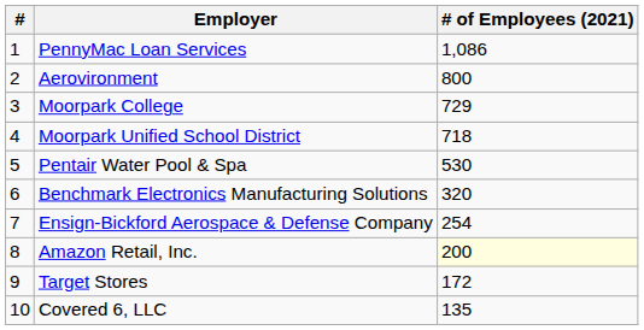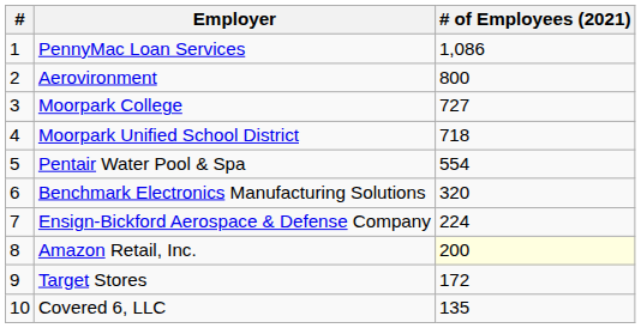 <table class="wikitable">
 <tr>
 <th>#</th>
 <th>Employer</th>
 <th># of Employees (2021)</th>
 </tr>
 <tr>
 <td>1</td>
 <td><a href='#'>PennyMac Loan Services</a></td>
 <td>1,086</td>
 </tr>
 <tr>
 <td>2</td>
 <td><a href='#'>Aerovironment</a></td>
 <td>800</td>
 </tr>
 <tr>
 <td>3</td>
 <td><a href='#'>Moorpark College</a></td>
-<td>729</td>
+<td>727</td>
 </tr>
 <tr>
 <td>4</td>
 <td><a href='#'>Moorpark Unified School District</a></td>
 <td>718</td>
 </tr>
 <tr>
 <td>5</td>
 <td><a href='#'>Pentair</a> Water Pool & Spa</td>
-<td>530</td>
+<td>554</td>
 </tr>
 <tr>
 <td>6</td>
 <td><a href='#'>Benchmark Electronics</a> Manufacturing Solutions</td>
 <td>320</td>
 </tr>
 <tr>
 <td>7</td>
 <td><a href='#'>Ensign-Bickford Aerospace & Defense</a> Company</td>
-<td>254</td>
+<td>224</td>
 </tr>
 <tr>
 <td>8</td>
 <td><a href='#'>Amazon</a> Retail, Inc.</td>
 <td style="background: lightyellow;">200</td>
 </tr>
 <tr>
 <td>9</td>
 <td><a href='#'>Target</a> Stores</td>
 <td>172</td>
 </tr>
 <tr>
 <td>10</td>
 <td>Covered 6, LLC</td>
 <td>135</td>
 </tr>
 </table>
